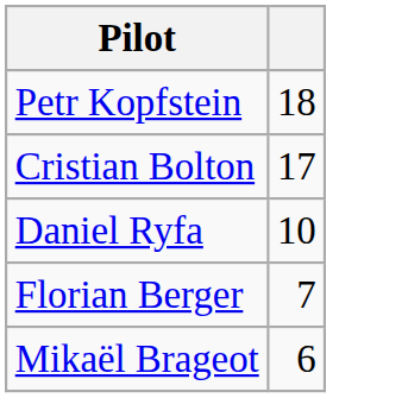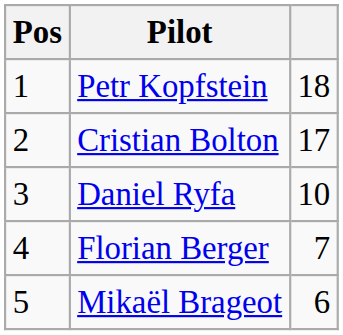 <table class="wikitable" style="font-size: 95%;">
 <tr>
+<th>Pos</th>
 <th>Pilot</th>
 <th></th>
 </tr>
 <tr>
+<td>1</td>
 <td> <a href='#'>Petr Kopfstein</a></td>
 <td align="right">18</td>
 </tr>
 <tr>
+<td>2</td>
 <td> <a href='#'>Cristian Bolton</a></td>
 <td align="right">17</td>
 </tr>
 <tr>
+<td>3</td>
 <td> <a href='#'>Daniel Ryfa</a></td>
 <td align="right">10</td>
 </tr>
 <tr>
+<td>4</td>
 <td> <a href='#'>Florian Berger</a></td>
 <td align="right">7</td>
 </tr>
 <tr>
+<td>5</td>
 <td> <a href='#'>Mikaël Brageot</a></td>
 <td align="right">6</td>
 </tr>
 </table>
